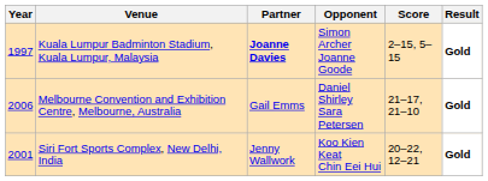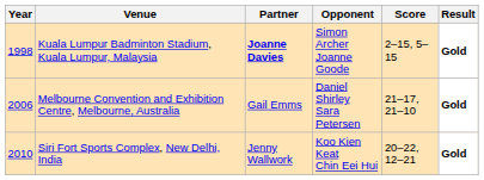 <table class="sortable wikitable" style="font-size: 90%;">
 <tr>
 <th>Year</th>
 <th>Venue</th>
 <th>Partner</th>
 <th>Opponent</th>
 <th>Score</th>
 <th>Result</th>
 </tr>
 <tr style="background:#FFE4B5">
-<td align="center"><a href='#'>1997</a></td>
+<td align="center"><a href='#'>1998</a></td>
 <td align="left"><a href='#'>Kuala Lumpur Badminton Stadium</a>, <a href='#'>Kuala Lumpur, Malaysia</a></td>
 <td align="left"><strong> <a href='#'>Joanne Davies</a></strong></td>
 <td align="left"> <a href='#'>Simon Archer</a> <br>  <a href='#'>Joanne Goode</a></td>
 <td align="left">2–15, 5–15</td>
 <td style="text-align:left; background:white"> <strong>Gold</strong></td>
 </tr>
 <tr style="background:#FFE4B5">
 <td align="center"><a href='#'>2006</a></td>
 <td align="left"><a href='#'>Melbourne Convention and Exhibition Centre</a>, <a href='#'>Melbourne, Australia</a></td>
 <td align="left"> <a href='#'>Gail Emms</a></td>
 <td align="left"> <a href='#'>Daniel Shirley</a> <br>  <a href='#'>Sara Petersen</a></td>
 <td align="left">21–17, 21–10</td>
 <td style="text-align:left; background:white"> <strong>Gold</strong></td>
 </tr>
 <tr style="background:#FFE4B5">
-<td align="center"><a href='#'>2001</a></td>
+<td align="center"><a href='#'>2010</a></td>
 <td align="left"><a href='#'>Siri Fort Sports Complex</a>, <a href='#'>New Delhi, India</a></td>
 <td align="left"> <a href='#'>Jenny Wallwork</a></td>
 <td align="left"> <a href='#'>Koo Kien Keat</a> <br>  <a href='#'>Chin Eei Hui</a></td>
 <td align="left">20–22, 12–21</td>
 <td style="text-align:left; background:white"> <strong>Gold</strong></td>
 </tr>
 </table>
